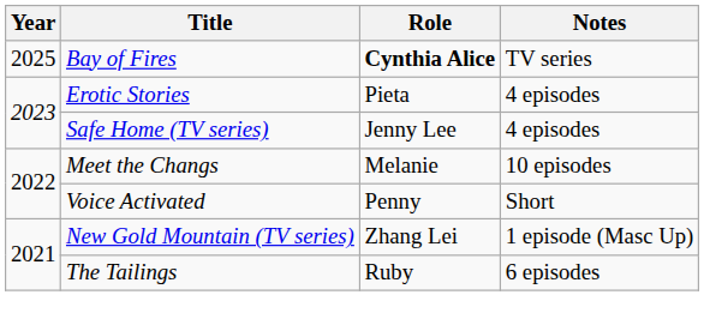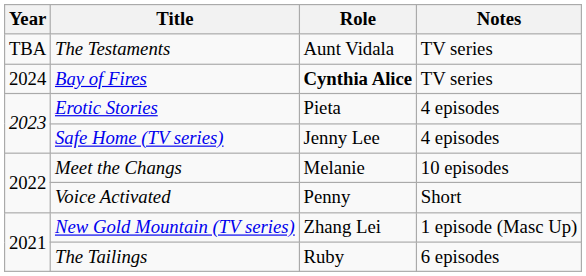 <table class="wikitable">
 <tr>
 <th>Year</th>
 <th>Title</th>
 <th>Role</th>
 <th>Notes</th>
 </tr>
 <tr>
-<td>2025</td>
+<td>TBA</td>
+<td><em>The Testaments</em></td>
+<td>Aunt Vidala</td>
+<td>TV series</td>
+</tr>
+<tr>
+<td>2024</td>
 <td><a href='#'><em>Bay of Fires</em></a></td>
 <td><strong>Cynthia Alice</strong></td>
 <td>TV series</td>
 </tr>
 <tr>
 <td rowspan="2"><em>2023</em></td>
 <td><em><a href='#'>Erotic Stories</a></em></td>
 <td>Pieta</td>
 <td>4 episodes</td>
 </tr>
 <tr>
 <td><em><a href='#'>Safe Home (TV series)</a></em></td>
 <td>Jenny Lee</td>
 <td>4 episodes</td>
 </tr>
 <tr>
 <td rowspan="2">2022</td>
 <td><em>Meet the Changs</em></td>
 <td>Melanie</td>
 <td>10 episodes</td>
 </tr>
 <tr>
 <td><em>Voice Activated</em></td>
 <td>Penny</td>
 <td>Short</td>
 </tr>
 <tr>
 <td rowspan="2">2021</td>
 <td><em><a href='#'>New Gold Mountain (TV series)</a></em></td>
 <td>Zhang Lei</td>
 <td>1 episode (Masc Up)</td>
 </tr>
 <tr>
 <td><em>The Tailings</em></td>
 <td>Ruby</td>
 <td>6 episodes</td>
 </tr>
 </table>
